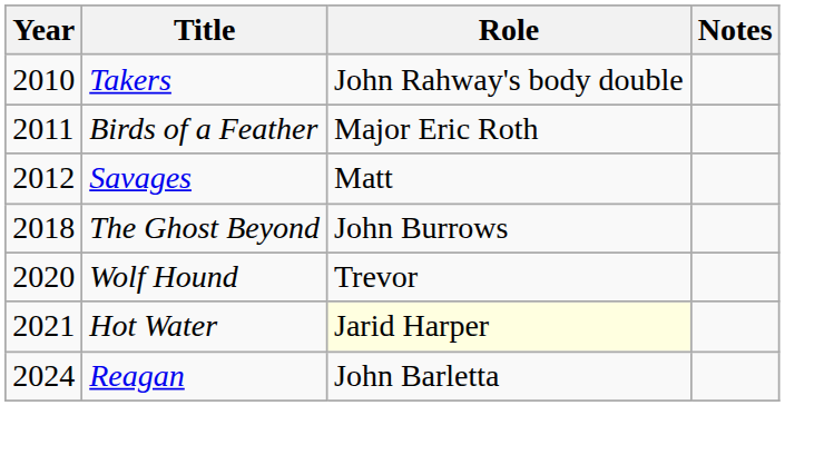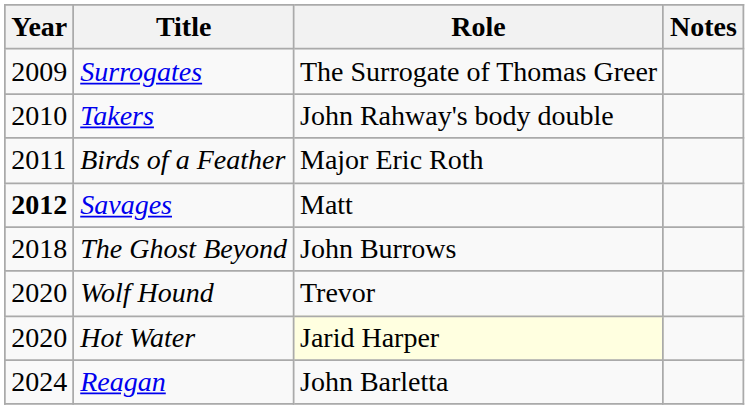 <table class="wikitable sortable">
 <tr>
 <th>Year</th>
 <th>Title</th>
 <th>Role</th>
 <th class="unsortable">Notes</th>
+</tr>
+<tr>
+<td>2009</td>
+<td><em><a href='#'>Surrogates</a></em></td>
+<td>The Surrogate of Thomas Greer</td>
+<td></td>
 </tr>
 <tr>
 <td>2010</td>
 <td><em><a href='#'>Takers</a></em></td>
 <td>John Rahway's body double</td>
 <td></td>
 </tr>
 <tr>
 <td>2011</td>
 <td><em>Birds of a Feather</em></td>
 <td>Major Eric Roth</td>
 <td></td>
 </tr>
 <tr>
-<td>2012</td>
+<td><strong>2012</strong></td>
 <td><em><a href='#'>Savages</a></em></td>
 <td>Matt</td>
 <td></td>
 </tr>
 <tr>
 <td>2018</td>
 <td><em>The Ghost Beyond</em></td>
 <td>John Burrows</td>
 <td></td>
 </tr>
 <tr>
 <td>2020</td>
 <td><em>Wolf Hound</em></td>
 <td>Trevor</td>
 <td></td>
 </tr>
 <tr>
-<td>2021</td>
+<td>2020</td>
 <td><em>Hot Water</em></td>
 <td style="background: lightyellow;">Jarid Harper</td>
 <td></td>
 </tr>
 <tr>
 <td>2024</td>
 <td><em><a href='#'>Reagan</a></em></td>
 <td>John Barletta</td>
 <td></td>
 </tr>
 </table>
